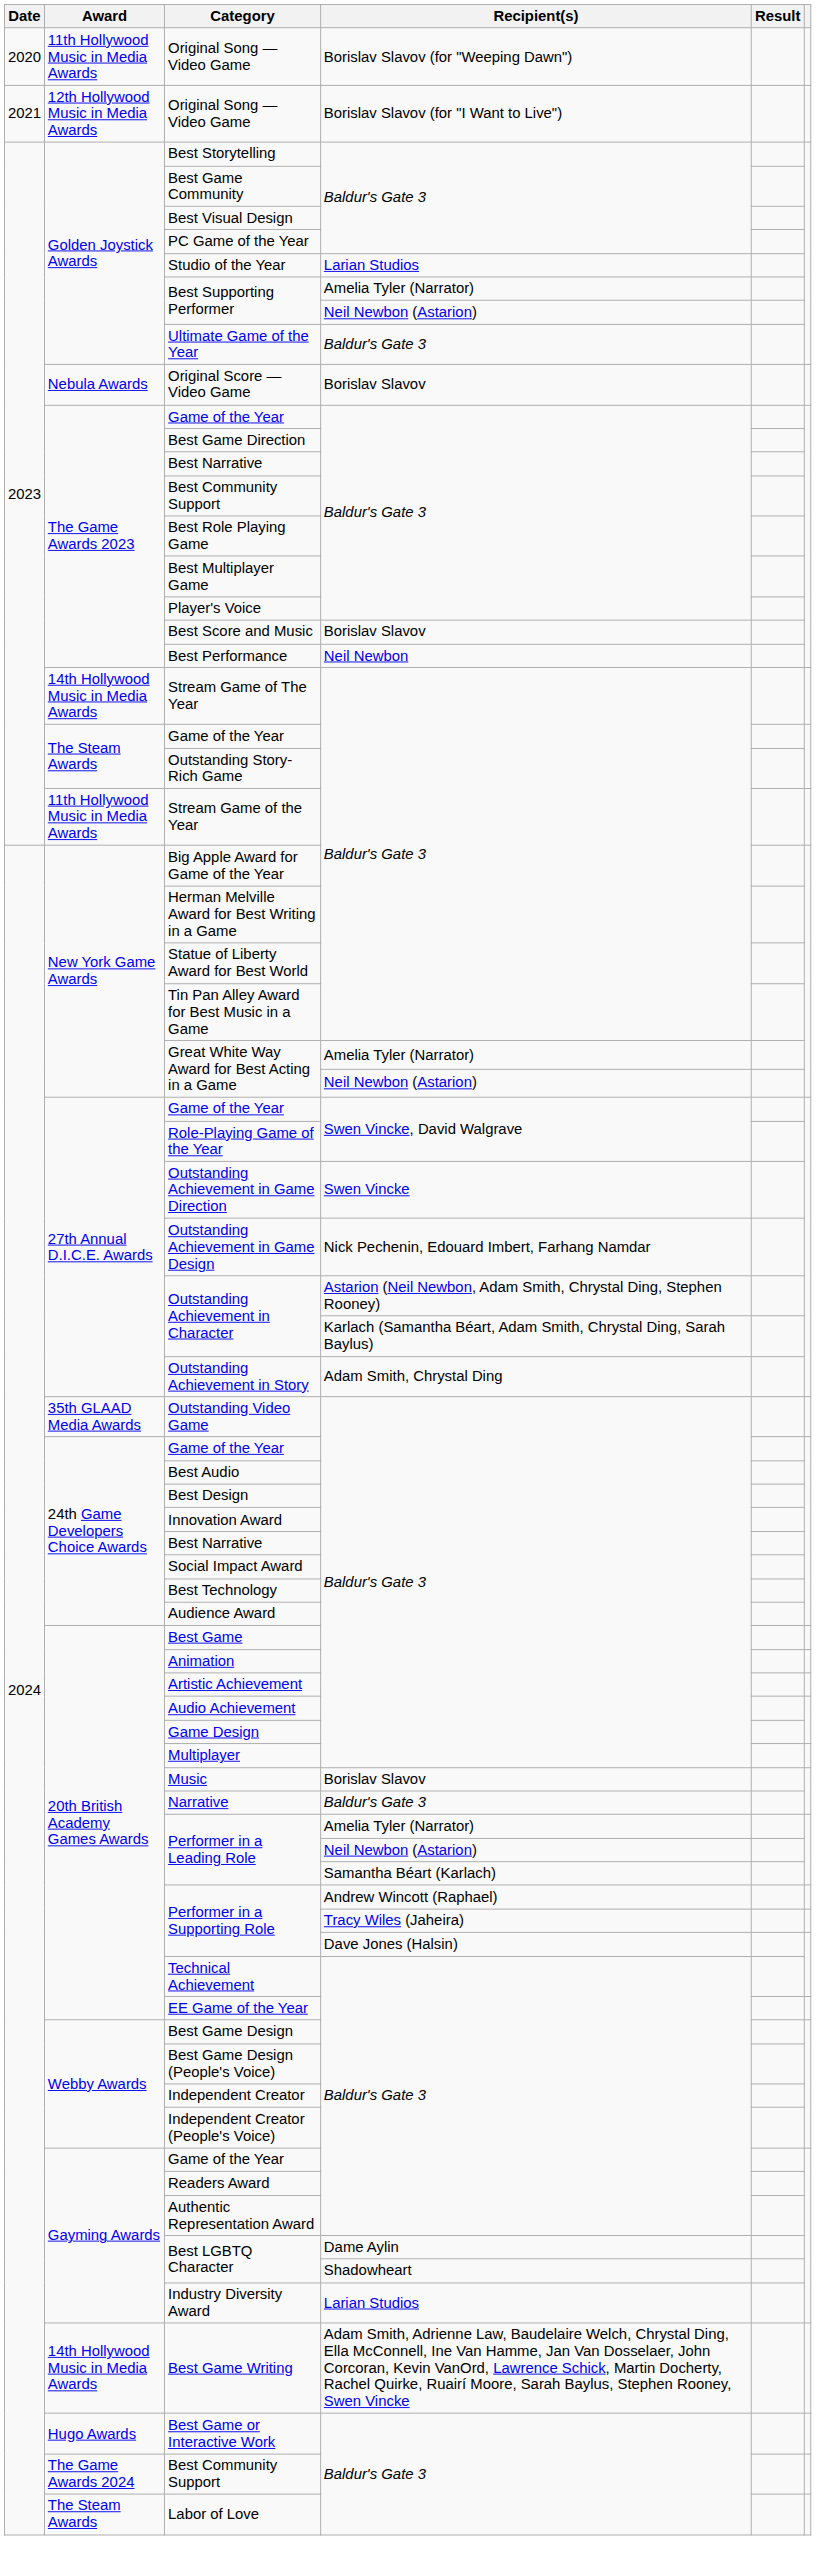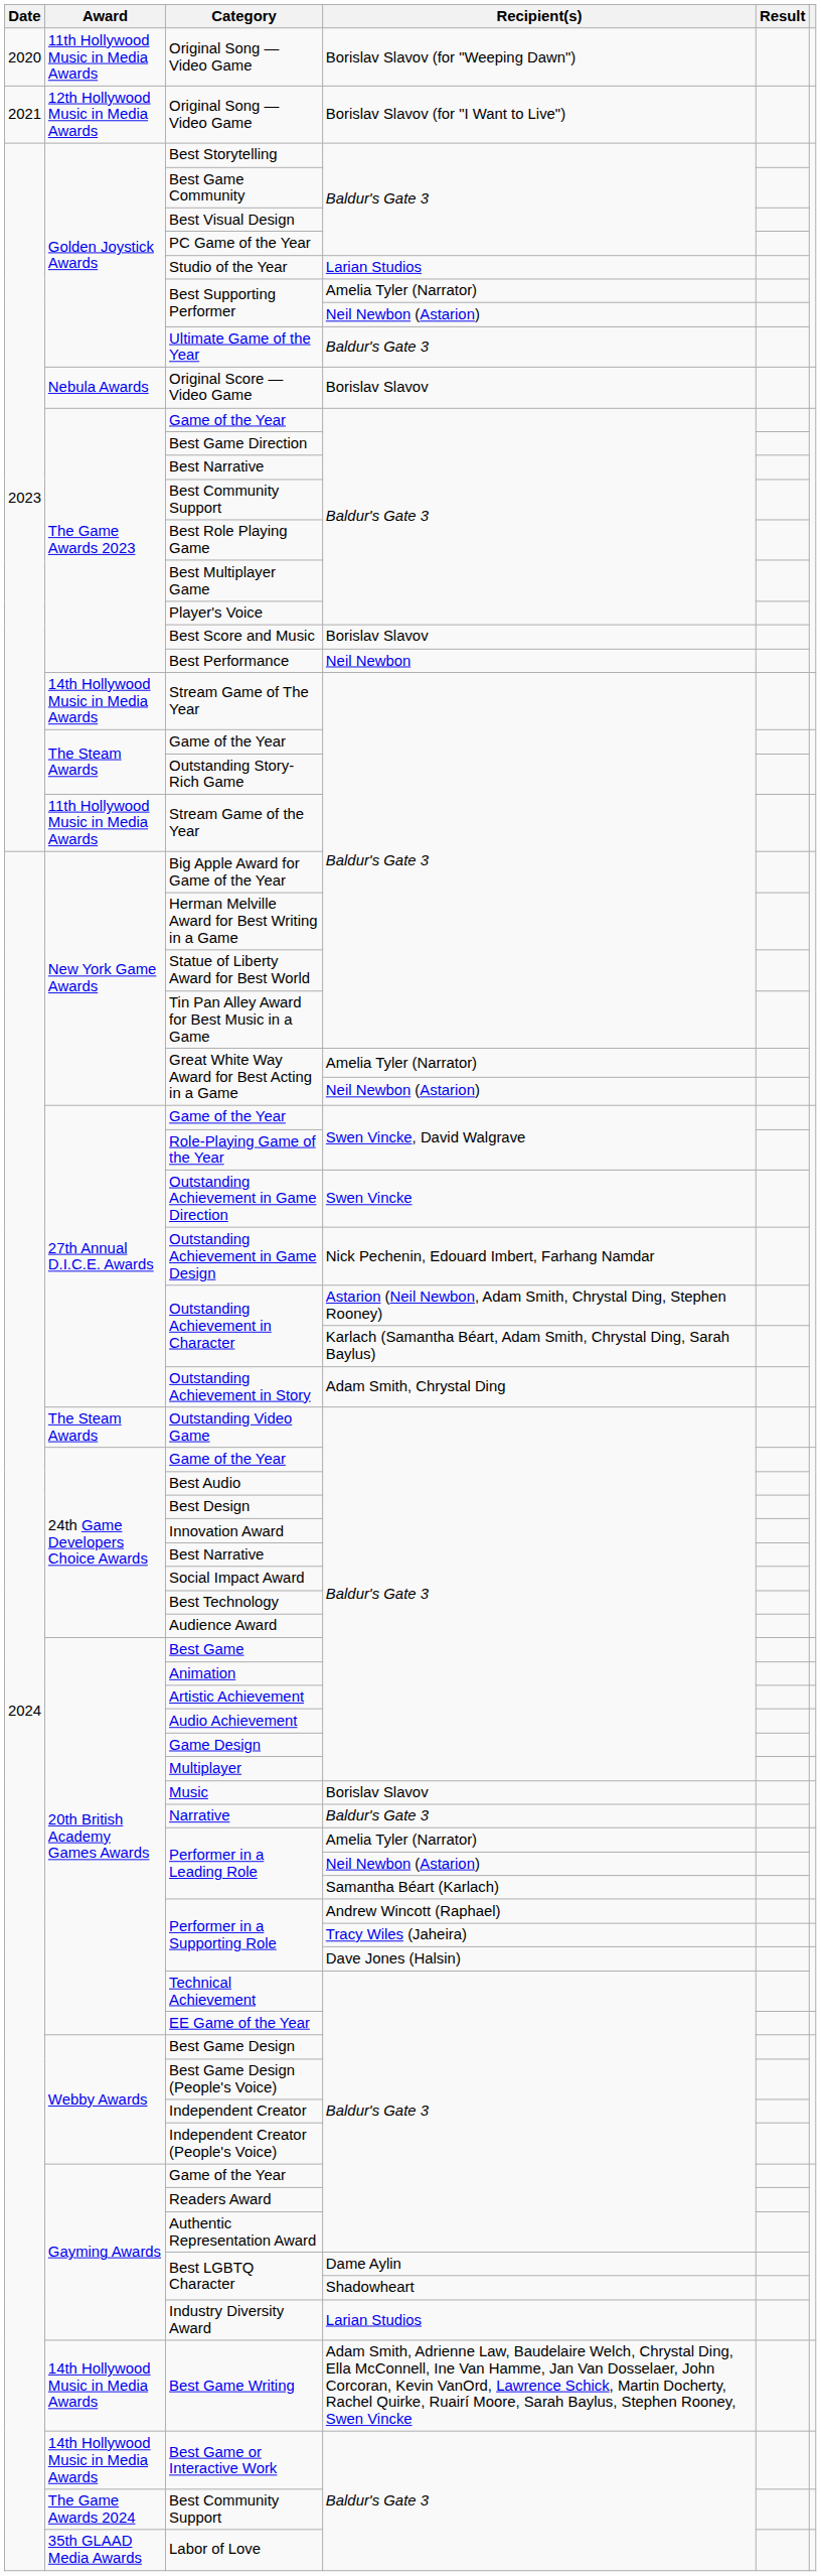 <table class="wikitable plainrowheaders sortable">
 <tr>
 <th scope="col">Date</th>
 <th scope="col">Award</th>
 <th scope="col">Category</th>
 <th scope="col">Recipient(s)</th>
 <th scope="col">Result</th>
 <th scope="col" class="unsortable"></th>
 </tr>
 <tr>
 <td style="text-align:center;">2020</td>
 <td><a href='#'>11th Hollywood Music in Media Awards</a></td>
 <td>Original Song — Video Game</td>
 <td>Borislav Slavov (for "Weeping Dawn")</td>
 <td></td>
 <td style="text-align:center;"></td>
 </tr>
 <tr>
 <td style="text-align:center;">2021</td>
 <td><a href='#'>12th Hollywood Music in Media Awards</a></td>
 <td>Original Song — Video Game</td>
 <td>Borislav Slavov (for "I Want to Live")</td>
 <td></td>
 <td style="text-align:center;"></td>
 </tr>
 <tr>
 <td rowspan="22" style="text-align:center;">2023</td>
 <td rowspan="8"><a href='#'>Golden Joystick Awards</a></td>
 <td>Best Storytelling</td>
 <td rowspan="4"><em>Baldur's Gate 3</em></td>
 <td></td>
 <td rowspan="8" style="text-align:center;"></td>
 </tr>
 <tr>
 <td>Best Game Community</td>
 <td></td>
 </tr>
 <tr>
 <td>Best Visual Design</td>
 <td></td>
 </tr>
 <tr>
 <td>PC Game of the Year</td>
 <td></td>
 </tr>
 <tr>
 <td>Studio of the Year</td>
 <td><a href='#'>Larian Studios</a></td>
 <td></td>
 </tr>
 <tr>
 <td rowspan="2">Best Supporting Performer</td>
 <td>Amelia Tyler (Narrator)</td>
 <td></td>
 </tr>
 <tr>
 <td><a href='#'>Neil Newbon</a> (<a href='#'>Astarion</a>)</td>
 <td></td>
 </tr>
 <tr>
 <td><a href='#'>Ultimate Game of the Year</a></td>
 <td><em>Baldur's Gate 3</em></td>
 <td></td>
 </tr>
 <tr>
 <td><a href='#'>Nebula Awards</a></td>
 <td>Original Score — Video Game</td>
 <td>Borislav Slavov</td>
 <td></td>
 <td style="text-align:center;"></td>
 </tr>
 <tr>
 <td rowspan="9"><a href='#'>The Game Awards 2023</a></td>
 <td><a href='#'>Game of the Year</a></td>
 <td rowspan="7"><em>Baldur's Gate 3</em></td>
 <td></td>
 <td style="text-align:center;" rowspan="9"></td>
 </tr>
 <tr>
 <td>Best Game Direction</td>
 <td></td>
 </tr>
 <tr>
 <td>Best Narrative</td>
 <td></td>
 </tr>
 <tr>
 <td>Best Community Support</td>
 <td></td>
 </tr>
 <tr>
 <td>Best Role Playing Game</td>
 <td></td>
 </tr>
 <tr>
 <td>Best Multiplayer Game</td>
 <td></td>
 </tr>
 <tr>
 <td>Player's Voice</td>
 <td></td>
 </tr>
 <tr>
 <td>Best Score and Music</td>
 <td>Borislav Slavov</td>
 <td></td>
 </tr>
 <tr>
 <td>Best Performance</td>
 <td><a href='#'>Neil Newbon</a></td>
 <td></td>
 </tr>
 <tr>
 <td><a href='#'>14th Hollywood Music in Media Awards</a></td>
 <td>Stream Game of The Year</td>
 <td rowspan="8"><em>Baldur's Gate 3</em></td>
 <td></td>
 <td align="center"></td>
 </tr>
 <tr>
 <td rowspan="2"><a href='#'>The Steam Awards</a></td>
 <td>Game of the Year</td>
 <td></td>
 <td rowspan="2" style="text-align:center;"></td>
 </tr>
 <tr>
 <td>Outstanding Story-Rich Game</td>
 <td></td>
 </tr>
 <tr>
 <td><a href='#'>11th Hollywood Music in Media Awards</a></td>
 <td>Stream Game of the Year</td>
 <td></td>
 <td style="text-align:center;"></td>
 </tr>
 <tr>
 <td rowspan="52">2024</td>
 <td rowspan="6"><a href='#'>New York Game Awards</a></td>
 <td>Big Apple Award for Game of the Year</td>
 <td></td>
 <td rowspan="6" style="text-align:center;"></td>
 </tr>
 <tr>
 <td>Herman Melville Award for Best Writing in a Game</td>
 <td></td>
 </tr>
 <tr>
 <td>Statue of Liberty Award for Best World</td>
 <td></td>
 </tr>
 <tr>
 <td>Tin Pan Alley Award for Best Music in a Game</td>
 <td></td>
 </tr>
 <tr>
 <td rowspan="2">Great White Way Award for Best Acting in a Game</td>
 <td>Amelia Tyler (Narrator)</td>
 <td></td>
 </tr>
 <tr>
 <td><a href='#'>Neil Newbon</a> (<a href='#'>Astarion</a>)</td>
 <td></td>
 </tr>
 <tr>
 <td rowspan="7"><a href='#'>27th Annual D.I.C.E. Awards</a></td>
 <td><a href='#'>Game of the Year</a></td>
 <td rowspan="2"><a href='#'>Swen Vincke</a>, David Walgrave</td>
 <td></td>
 <td rowspan="7" style="text-align:center;"></td>
 </tr>
 <tr>
 <td><a href='#'>Role-Playing Game of the Year</a></td>
 <td></td>
 </tr>
 <tr>
 <td><a href='#'>Outstanding Achievement in Game Direction</a></td>
 <td><a href='#'>Swen Vincke</a></td>
 <td></td>
 </tr>
 <tr>
 <td><a href='#'>Outstanding Achievement in Game Design</a></td>
 <td>Nick Pechenin, Edouard Imbert, Farhang Namdar</td>
 <td></td>
 </tr>
 <tr>
 <td rowspan="2"><a href='#'>Outstanding Achievement in Character</a></td>
 <td><a href='#'>Astarion</a> (<a href='#'>Neil Newbon</a>, Adam Smith, Chrystal Ding, Stephen Rooney)</td>
 <td></td>
 </tr>
 <tr>
 <td>Karlach (Samantha Béart, Adam Smith, Chrystal Ding, Sarah Baylus)</td>
 <td></td>
 </tr>
 <tr>
 <td><a href='#'>Outstanding Achievement in Story</a></td>
 <td>Adam Smith, Chrystal Ding</td>
 <td></td>
 </tr>
 <tr>
-<td><a href='#'>35th GLAAD Media Awards</a></td>
+<td><a href='#'>The Steam Awards</a></td>
 <td><a href='#'>Outstanding Video Game</a></td>
 <td rowspan="15"><em>Baldur's Gate 3</em></td>
 <td></td>
 <td style="text-align:center;"></td>
 </tr>
 <tr>
 <td rowspan="8">24th <a href='#'>Game Developers Choice Awards</a></td>
 <td><a href='#'>Game of the Year</a></td>
 <td></td>
 <td rowspan="8" style="text-align:center;"></td>
 </tr>
 <tr>
 <td>Best Audio</td>
 <td></td>
 </tr>
 <tr>
 <td>Best Design</td>
 <td></td>
 </tr>
 <tr>
 <td>Innovation Award</td>
 <td></td>
 </tr>
 <tr>
 <td>Best Narrative</td>
 <td></td>
 </tr>
 <tr>
 <td>Social Impact Award</td>
 <td></td>
 </tr>
 <tr>
 <td>Best Technology</td>
 <td></td>
 </tr>
 <tr>
 <td>Audience Award</td>
 <td></td>
 </tr>
 <tr>
 <td rowspan="16"><a href='#'>20th British Academy Games Awards</a></td>
 <td><a href='#'>Best Game</a></td>
 <td></td>
 <td style="text-align:center;"></td>
 </tr>
 <tr>
 <td><a href='#'>Animation</a></td>
 <td></td>
 <td style="text-align:center;"></td>
 </tr>
 <tr>
 <td><a href='#'>Artistic Achievement</a></td>
 <td></td>
 <td style="text-align:center;"></td>
 </tr>
 <tr>
 <td><a href='#'>Audio Achievement</a></td>
 <td></td>
 <td style="text-align:center;" rowspan="2"></td>
 </tr>
 <tr>
 <td><a href='#'>Game Design</a></td>
 <td></td>
 </tr>
 <tr>
 <td><a href='#'>Multiplayer</a></td>
 <td></td>
 <td style="text-align:center;"></td>
 </tr>
 <tr>
 <td><a href='#'>Music</a></td>
 <td>Borislav Slavov</td>
 <td></td>
 <td style="text-align:center;" rowspan="2"></td>
 </tr>
 <tr>
 <td><a href='#'>Narrative</a></td>
 <td><em>Baldur's Gate 3</em></td>
 <td></td>
 </tr>
 <tr>
 <td rowspan="3"><a href='#'>Performer in a Leading Role</a></td>
 <td>Amelia Tyler (Narrator)</td>
 <td></td>
 <td style="text-align:center;" rowspan="3"></td>
 </tr>
 <tr>
 <td><a href='#'>Neil Newbon</a> (<a href='#'>Astarion</a>)</td>
 <td></td>
 </tr>
 <tr>
 <td>Samantha Béart (Karlach)</td>
 <td></td>
 </tr>
 <tr>
 <td rowspan="3"><a href='#'>Performer in a Supporting Role</a></td>
 <td>Andrew Wincott (Raphael)</td>
 <td></td>
 <td style="text-align:center;"></td>
 </tr>
 <tr>
 <td><a href='#'>Tracy Wiles</a> (Jaheira)</td>
 <td></td>
 <td style="text-align:center;"></td>
 </tr>
 <tr>
 <td>Dave Jones (Halsin)</td>
 <td></td>
 <td style="text-align:center;" rowspan="2"></td>
 </tr>
 <tr>
 <td><a href='#'>Technical Achievement</a></td>
 <td rowspan="9"><em>Baldur's Gate 3</em></td>
 <td></td>
 </tr>
 <tr>
 <td><a href='#'>EE Game of the Year</a></td>
 <td></td>
 <td style="text-align:center;"></td>
 </tr>
 <tr>
 <td rowspan="4"><a href='#'>Webby Awards</a></td>
 <td>Best Game Design</td>
 <td></td>
 <td style="text-align:center;" rowspan="4"></td>
 </tr>
 <tr>
 <td>Best Game Design (People's Voice)</td>
 <td></td>
 </tr>
 <tr>
 <td>Independent Creator</td>
 <td></td>
 </tr>
 <tr>
 <td>Independent Creator (People's Voice)</td>
 <td></td>
 </tr>
 <tr>
 <td rowspan="6"><a href='#'>Gayming Awards</a></td>
 <td>Game of the Year</td>
 <td></td>
 <td rowspan="6" style="text-align:center;"></td>
 </tr>
 <tr>
 <td>Readers Award</td>
 <td></td>
 </tr>
 <tr>
 <td>Authentic Representation Award</td>
 <td></td>
 </tr>
 <tr>
 <td rowspan="2">Best LGBTQ Character</td>
 <td>Dame Aylin</td>
 <td></td>
 </tr>
 <tr>
 <td>Shadowheart</td>
 <td></td>
 </tr>
 <tr>
 <td>Industry Diversity Award</td>
 <td><a href='#'>Larian Studios</a></td>
 <td></td>
 </tr>
 <tr>
 <td><a href='#'>14th Hollywood Music in Media Awards</a></td>
 <td><a href='#'>Best Game Writing</a></td>
 <td>Adam Smith, Adrienne Law, Baudelaire Welch, Chrystal Ding, Ella McConnell, Ine Van Hamme, Jan Van Dosselaer, John Corcoran, Kevin VanOrd, <a href='#'>Lawrence Schick</a>, Martin Docherty, Rachel Quirke, Ruairí Moore, Sarah Baylus, Stephen Rooney, <a href='#'>Swen Vincke</a></td>
 <td></td>
 <td style="text-align:center;"></td>
 </tr>
 <tr>
-<td><a href='#'>Hugo Awards</a></td>
+<td><a href='#'>14th Hollywood Music in Media Awards</a></td>
 <td><a href='#'>Best Game or Interactive Work</a></td>
 <td rowspan="3"><em>Baldur's Gate 3</em></td>
 <td></td>
 <td style="text-align:center;"></td>
 </tr>
 <tr>
 <td><a href='#'>The Game Awards 2024</a></td>
 <td>Best Community Support</td>
 <td></td>
 <td style="text-align:center;"></td>
 </tr>
 <tr>
-<td><a href='#'>The Steam Awards</a></td>
+<td><a href='#'>35th GLAAD Media Awards</a></td>
 <td>Labor of Love</td>
 <td></td>
 <td style="text-align:center;"></td>
 </tr>
 </table>
